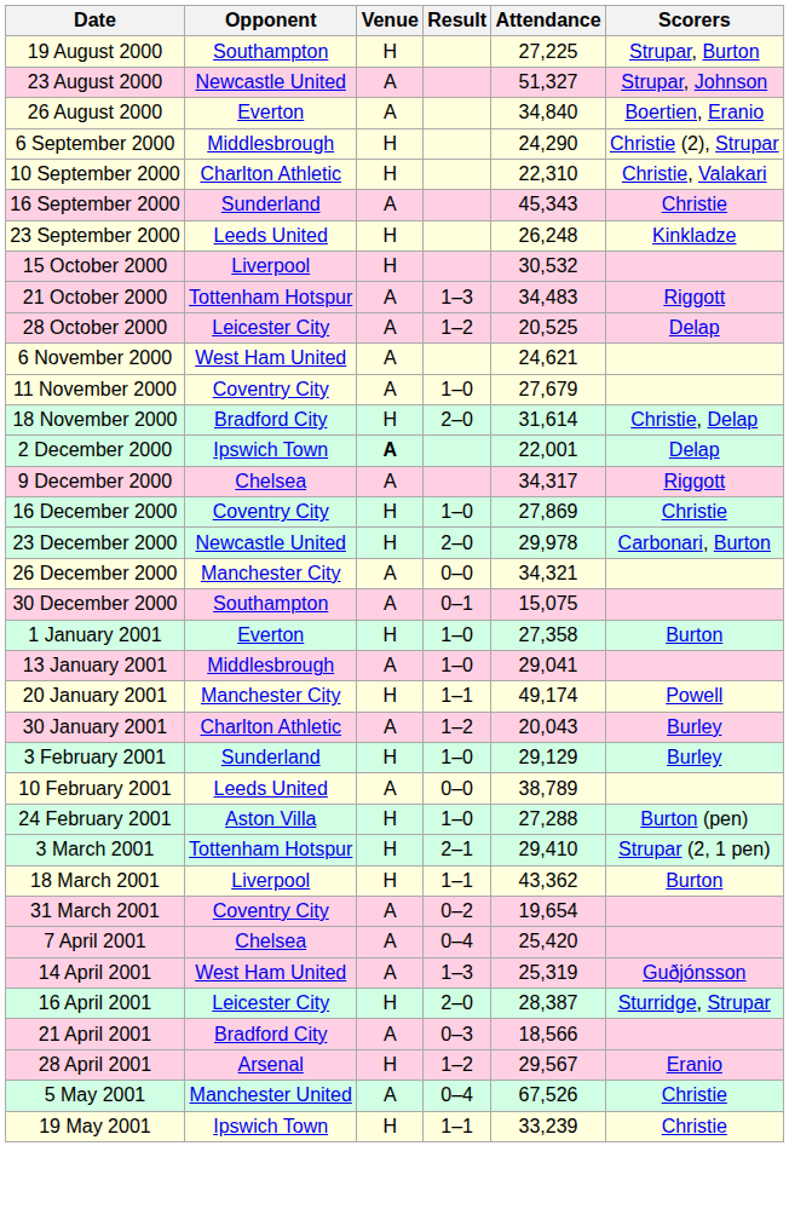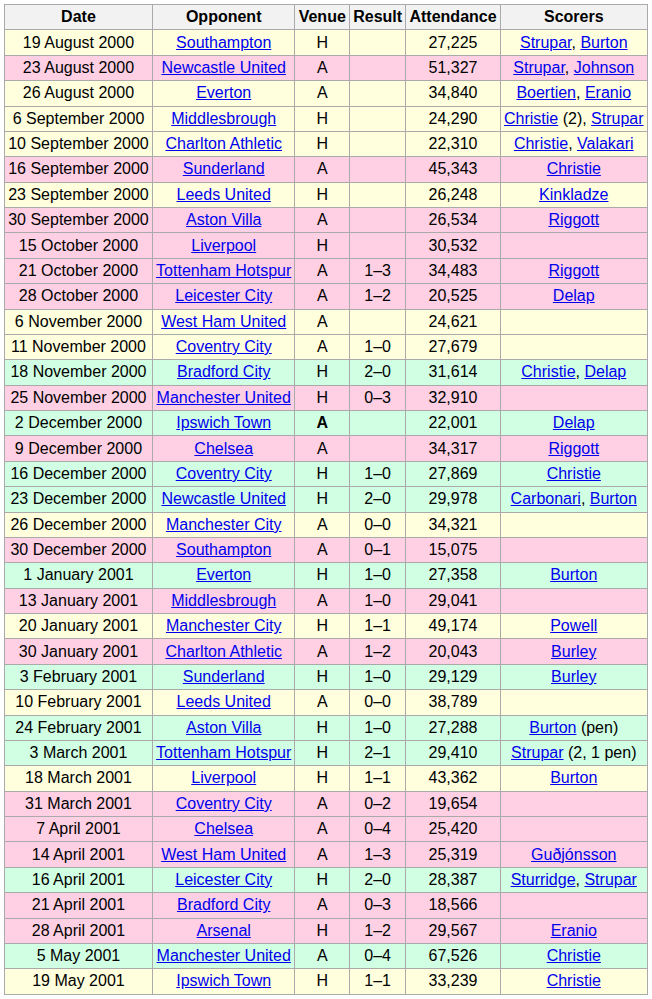 <table class="wikitable sortable" style="font-size:100%; text-align:center">
 <tr>
 <th>Date</th>
 <th>Opponent</th>
 <th>Venue</th>
 <th>Result</th>
 <th>Attendance</th>
 <th>Scorers</th>
 </tr>
 <tr style="background-color: #ffffdd;">
 <td>19 August 2000</td>
 <td><a href='#'>Southampton</a></td>
 <td>H</td>
 <td></td>
 <td>27,225</td>
 <td><a href='#'>Strupar</a>, <a href='#'>Burton</a></td>
 </tr>
 <tr style="background-color: #ffd0e3;">
 <td>23 August 2000</td>
 <td><a href='#'>Newcastle United</a></td>
 <td>A</td>
 <td></td>
 <td>51,327</td>
 <td><a href='#'>Strupar</a>, <a href='#'>Johnson</a></td>
 </tr>
 <tr style="background-color: #ffffdd;">
 <td>26 August 2000</td>
 <td><a href='#'>Everton</a></td>
 <td>A</td>
 <td></td>
 <td>34,840</td>
 <td><a href='#'>Boertien</a>, <a href='#'>Eranio</a></td>
 </tr>
 <tr style="background-color: #ffffdd;">
 <td>6 September 2000</td>
 <td><a href='#'>Middlesbrough</a></td>
 <td>H</td>
 <td></td>
 <td>24,290</td>
 <td><a href='#'>Christie</a> (2), <a href='#'>Strupar</a></td>
 </tr>
 <tr style="background-color: #ffffdd;">
 <td>10 September 2000</td>
 <td><a href='#'>Charlton Athletic</a></td>
 <td>H</td>
 <td></td>
 <td>22,310</td>
 <td><a href='#'>Christie</a>, <a href='#'>Valakari</a></td>
 </tr>
 <tr style="background-color: #ffd0e3;">
 <td>16 September 2000</td>
 <td><a href='#'>Sunderland</a></td>
 <td>A</td>
 <td></td>
 <td>45,343</td>
 <td><a href='#'>Christie</a></td>
 </tr>
 <tr style="background-color: #ffffdd;">
 <td>23 September 2000</td>
 <td><a href='#'>Leeds United</a></td>
 <td>H</td>
 <td></td>
 <td>26,248</td>
 <td><a href='#'>Kinkladze</a></td>
 </tr>
 <tr style="background-color: #ffd0e3;">
+<td>30 September 2000</td>
+<td><a href='#'>Aston Villa</a></td>
+<td>A</td>
+<td></td>
+<td>26,534</td>
+<td><a href='#'>Riggott</a></td>
+</tr>
+<tr style="background-color: #ffd0e3;">
 <td>15 October 2000</td>
 <td><a href='#'>Liverpool</a></td>
 <td>H</td>
 <td></td>
 <td>30,532</td>
 <td></td>
 </tr>
 <tr style="background-color: #ffd0e3;">
 <td>21 October 2000</td>
 <td><a href='#'>Tottenham Hotspur</a></td>
 <td>A</td>
 <td>1–3</td>
 <td>34,483</td>
 <td><a href='#'>Riggott</a></td>
 </tr>
 <tr style="background-color: #ffd0e3;">
 <td>28 October 2000</td>
 <td><a href='#'>Leicester City</a></td>
 <td>A</td>
 <td>1–2</td>
 <td>20,525</td>
 <td><a href='#'>Delap</a></td>
 </tr>
 <tr style="background-color: #ffffdd;">
 <td>6 November 2000</td>
 <td><a href='#'>West Ham United</a></td>
 <td>A</td>
 <td></td>
 <td>24,621</td>
 <td></td>
 </tr>
 <tr style="background-color: #ffffdd;">
 <td>11 November 2000</td>
 <td><a href='#'>Coventry City</a></td>
 <td>A</td>
 <td>1–0</td>
 <td>27,679</td>
 <td></td>
 </tr>
 <tr style="background-color: #d0ffe3;">
 <td>18 November 2000</td>
 <td><a href='#'>Bradford City</a></td>
 <td>H</td>
 <td>2–0</td>
 <td>31,614</td>
 <td><a href='#'>Christie</a>, <a href='#'>Delap</a></td>
+</tr>
+<tr style="background-color: #ffd0e3;">
+<td>25 November 2000</td>
+<td><a href='#'>Manchester United</a></td>
+<td>H</td>
+<td>0–3</td>
+<td>32,910</td>
+<td></td>
 </tr>
 <tr style="background-color: #d0ffe3;">
 <td>2 December 2000</td>
 <td><a href='#'>Ipswich Town</a></td>
 <td><strong>A</strong></td>
 <td></td>
 <td>22,001</td>
 <td><a href='#'>Delap</a></td>
 </tr>
 <tr style="background-color: #ffd0e3;">
 <td>9 December 2000</td>
 <td><a href='#'>Chelsea</a></td>
 <td>A</td>
 <td></td>
 <td>34,317</td>
 <td><a href='#'>Riggott</a></td>
 </tr>
 <tr style="background-color: #d0ffe3;">
 <td>16 December 2000</td>
 <td><a href='#'>Coventry City</a></td>
 <td>H</td>
 <td>1–0</td>
 <td>27,869</td>
 <td><a href='#'>Christie</a></td>
 </tr>
 <tr style="background-color: #d0ffe3;">
 <td>23 December 2000</td>
 <td><a href='#'>Newcastle United</a></td>
 <td>H</td>
 <td>2–0</td>
 <td>29,978</td>
 <td><a href='#'>Carbonari</a>, <a href='#'>Burton</a></td>
 </tr>
 <tr style="background-color: #ffffdd;">
 <td>26 December 2000</td>
 <td><a href='#'>Manchester City</a></td>
 <td>A</td>
 <td>0–0</td>
 <td>34,321</td>
 <td></td>
 </tr>
 <tr style="background-color: #ffd0e3;">
 <td>30 December 2000</td>
 <td><a href='#'>Southampton</a></td>
 <td>A</td>
 <td>0–1</td>
 <td>15,075</td>
 <td></td>
 </tr>
 <tr style="background-color: #d0ffe3;">
 <td>1 January 2001</td>
 <td><a href='#'>Everton</a></td>
 <td>H</td>
 <td>1–0</td>
 <td>27,358</td>
 <td><a href='#'>Burton</a></td>
 </tr>
 <tr style="background-color: #ffd0e3;">
 <td>13 January 2001</td>
 <td><a href='#'>Middlesbrough</a></td>
 <td>A</td>
 <td>1–0</td>
 <td>29,041</td>
 <td></td>
 </tr>
 <tr style="background-color: #ffffdd;">
 <td>20 January 2001</td>
 <td><a href='#'>Manchester City</a></td>
 <td>H</td>
 <td>1–1</td>
 <td>49,174</td>
 <td><a href='#'>Powell</a></td>
 </tr>
 <tr style="background-color: #ffd0e3;">
 <td>30 January 2001</td>
 <td><a href='#'>Charlton Athletic</a></td>
 <td>A</td>
 <td>1–2</td>
 <td>20,043</td>
 <td><a href='#'>Burley</a></td>
 </tr>
 <tr style="background-color: #d0ffe3;">
 <td>3 February 2001</td>
 <td><a href='#'>Sunderland</a></td>
 <td>H</td>
 <td>1–0</td>
 <td>29,129</td>
 <td><a href='#'>Burley</a></td>
 </tr>
 <tr style="background-color: #ffffdd;">
 <td>10 February 2001</td>
 <td><a href='#'>Leeds United</a></td>
 <td>A</td>
 <td>0–0</td>
 <td>38,789</td>
 <td></td>
 </tr>
 <tr style="background-color: #d0ffe3;">
 <td>24 February 2001</td>
 <td><a href='#'>Aston Villa</a></td>
 <td>H</td>
 <td>1–0</td>
 <td>27,288</td>
 <td><a href='#'>Burton</a> (pen)</td>
 </tr>
 <tr style="background-color: #d0ffe3;">
 <td>3 March 2001</td>
 <td><a href='#'>Tottenham Hotspur</a></td>
 <td>H</td>
 <td>2–1</td>
 <td>29,410</td>
 <td><a href='#'>Strupar</a> (2, 1 pen)</td>
 </tr>
 <tr style="background-color: #ffffdd;">
 <td>18 March 2001</td>
 <td><a href='#'>Liverpool</a></td>
 <td>H</td>
 <td>1–1</td>
 <td>43,362</td>
 <td><a href='#'>Burton</a></td>
 </tr>
 <tr style="background-color: #ffd0e3;">
 <td>31 March 2001</td>
 <td><a href='#'>Coventry City</a></td>
 <td>A</td>
 <td>0–2</td>
 <td>19,654</td>
 <td></td>
 </tr>
 <tr style="background-color: #ffd0e3;">
 <td>7 April 2001</td>
 <td><a href='#'>Chelsea</a></td>
 <td>A</td>
 <td>0–4</td>
 <td>25,420</td>
 <td></td>
 </tr>
 <tr style="background-color: #ffd0e3;">
 <td>14 April 2001</td>
 <td><a href='#'>West Ham United</a></td>
 <td>A</td>
 <td>1–3</td>
 <td>25,319</td>
 <td><a href='#'>Guðjónsson</a></td>
 </tr>
 <tr style="background-color: #d0ffe3;">
 <td>16 April 2001</td>
 <td><a href='#'>Leicester City</a></td>
 <td>H</td>
 <td>2–0</td>
 <td>28,387</td>
 <td><a href='#'>Sturridge</a>, <a href='#'>Strupar</a></td>
 </tr>
 <tr style="background-color: #ffd0e3;">
 <td>21 April 2001</td>
 <td><a href='#'>Bradford City</a></td>
 <td>A</td>
 <td>0–3</td>
 <td>18,566</td>
 <td></td>
 </tr>
 <tr style="background-color: #ffd0e3;">
 <td>28 April 2001</td>
 <td><a href='#'>Arsenal</a></td>
 <td>H</td>
 <td>1–2</td>
 <td>29,567</td>
 <td><a href='#'>Eranio</a></td>
 </tr>
 <tr style="background-color: #d0ffe3;">
 <td>5 May 2001</td>
 <td><a href='#'>Manchester United</a></td>
 <td>A</td>
 <td>0–4</td>
 <td>67,526</td>
 <td><a href='#'>Christie</a></td>
 </tr>
 <tr style="background-color: #ffffdd;">
 <td>19 May 2001</td>
 <td><a href='#'>Ipswich Town</a></td>
 <td>H</td>
 <td>1–1</td>
 <td>33,239</td>
 <td><a href='#'>Christie</a></td>
 </tr>
 </table>
